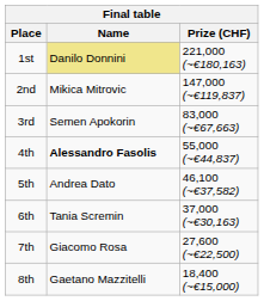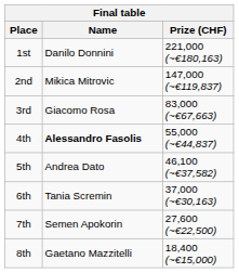 <table class="wikitable">
 <tr>
 <th colspan="3">Final table</th>
 </tr>
 <tr>
 <th style="width:50px;">Place</th>
 <th style="width:175px;">Name</th>
 <th style="width:100px;">Prize (CHF)</th>
 </tr>
 <tr>
 <td style="text-align:center;">1st</td>
-<td style="background: khaki;"> Danilo Donnini</td>
+<td> Danilo Donnini</td>
 <td>221,000<br><em>(~€180,163)</em></td>
 </tr>
 <tr>
 <td style="text-align:center;">2nd</td>
 <td> Mikica Mitrovic</td>
 <td>147,000<br><em>(~€119,837)</em></td>
 </tr>
 <tr>
 <td style="text-align:center;">3rd</td>
-<td> Semen Apokorin</td>
+<td> Giacomo Rosa</td>
 <td>83,000<br><em>(~€67,663)</em></td>
 </tr>
 <tr>
 <td style="text-align:center;">4th</td>
 <td><strong> Alessandro Fasolis</strong></td>
 <td>55,000<br><em>(~€44,837)</em></td>
 </tr>
 <tr>
 <td style="text-align:center;">5th</td>
 <td> Andrea Dato</td>
 <td>46,100<br><em>(~€37,582)</em></td>
 </tr>
 <tr>
 <td style="text-align:center;">6th</td>
 <td> Tania Scremin</td>
 <td>37,000<br><em>(~€30,163)</em></td>
 </tr>
 <tr>
 <td style="text-align:center;">7th</td>
-<td> Giacomo Rosa</td>
+<td> Semen Apokorin</td>
 <td>27,600<br><em>(~€22,500)</em></td>
 </tr>
 <tr>
 <td style="text-align:center;">8th</td>
 <td> Gaetano Mazzitelli</td>
 <td>18,400<br><em>(~€15,000)</em></td>
 </tr>
 </table>
